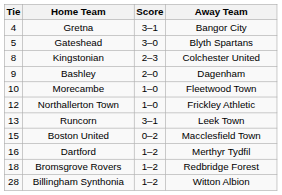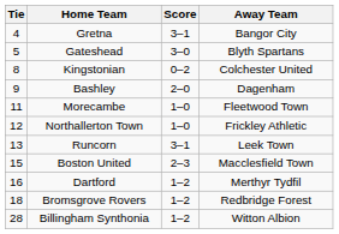 <table class="wikitable" style="text-align:center;">
 <tr>
 <th width=20>Tie</th>
 <th width=175>Home Team</th>
 <th width=20>Score</th>
 <th width=175>Away Team</th>
 </tr>
 <tr>
 <td>4</td>
 <td>Gretna</td>
 <td>3–1</td>
 <td>Bangor City</td>
 </tr>
 <tr>
 <td>5</td>
 <td>Gateshead</td>
 <td>3–0</td>
 <td>Blyth Spartans</td>
 </tr>
 <tr>
 <td>8</td>
 <td>Kingstonian</td>
-<td>2–3</td>
+<td>0–2</td>
 <td>Colchester United</td>
 </tr>
 <tr>
 <td>9</td>
 <td>Bashley</td>
 <td>2–0</td>
 <td>Dagenham</td>
 </tr>
 <tr>
-<td>10</td>
+<td>11</td>
 <td>Morecambe</td>
 <td>1–0</td>
 <td>Fleetwood Town</td>
 </tr>
 <tr>
 <td>12</td>
 <td>Northallerton Town</td>
 <td>1–0</td>
 <td>Frickley Athletic</td>
 </tr>
 <tr>
 <td>13</td>
 <td>Runcorn</td>
 <td>3–1</td>
 <td>Leek Town</td>
 </tr>
 <tr>
 <td>15</td>
 <td>Boston United</td>
-<td>0–2</td>
+<td>2–3</td>
 <td>Macclesfield Town</td>
 </tr>
 <tr>
 <td>16</td>
 <td>Dartford</td>
 <td>1–2</td>
 <td>Merthyr Tydfil</td>
 </tr>
 <tr>
 <td>18</td>
 <td>Bromsgrove Rovers</td>
 <td>1–2</td>
 <td>Redbridge Forest</td>
 </tr>
 <tr>
 <td>28</td>
 <td>Billingham Synthonia</td>
 <td>1–2</td>
 <td>Witton Albion</td>
 </tr>
 </table>
